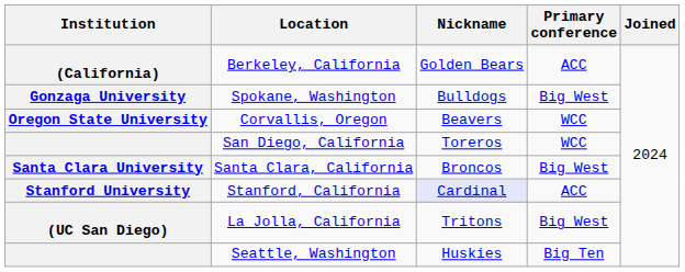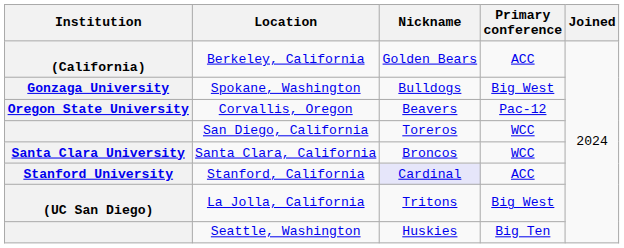 <table class="wikitable sortable" style="text-align:center">
 <tr>
 <th>Institution</th>
 <th>Location</th>
 <th>Nickname</th>
 <th>Primary<br>conference</th>
 <th>Joined</th>
 </tr>
 <tr>
 <th><br>(California)</th>
 <td><a href='#'>Berkeley, California</a></td>
 <td><a href='#'>Golden Bears</a></td>
 <td><a href='#'>ACC</a></td>
 <td rowspan=8>2024</td>
 </tr>
 <tr>
 <th><a href='#'>Gonzaga University</a></th>
 <td><a href='#'>Spokane, Washington</a></td>
 <td><a href='#'>Bulldogs</a></td>
 <td><a href='#'>Big West</a></td>
 </tr>
 <tr>
 <th><a href='#'>Oregon State University</a></th>
 <td><a href='#'>Corvallis, Oregon</a></td>
 <td><a href='#'>Beavers</a></td>
-<td><a href='#'>WCC</a></td>
+<td><a href='#'>Pac-12</a></td>
 </tr>
 <tr>
 <th></th>
 <td><a href='#'>San Diego, California</a></td>
 <td><a href='#'>Toreros</a></td>
 <td><a href='#'>WCC</a></td>
 </tr>
 <tr>
 <th><a href='#'>Santa Clara University</a></th>
 <td><a href='#'>Santa Clara, California</a></td>
 <td><a href='#'>Broncos</a></td>
-<td><a href='#'>Big West</a></td>
+<td><a href='#'>WCC</a></td>
 </tr>
 <tr>
 <th><a href='#'>Stanford University</a></th>
 <td><a href='#'>Stanford, California</a></td>
 <td style="background: lavender;"><a href='#'>Cardinal</a></td>
 <td><a href='#'>ACC</a></td>
 </tr>
 <tr>
 <th><br>(UC San Diego)</th>
 <td><a href='#'>La Jolla, California</a></td>
 <td><a href='#'>Tritons</a></td>
 <td><a href='#'>Big West</a></td>
 </tr>
 <tr>
 <th></th>
 <td><a href='#'>Seattle, Washington</a></td>
 <td><a href='#'>Huskies</a></td>
 <td><a href='#'>Big Ten</a></td>
 </tr>
 </table>
